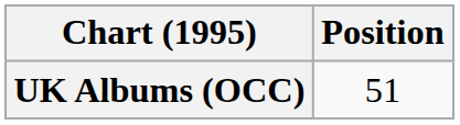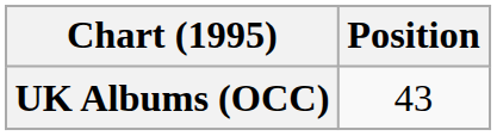 <table class="wikitable plainrowheaders" style="text-align:center">
 <tr>
 <th scope="col">Chart (1995)</th>
 <th scope="col">Position</th>
 </tr>
 <tr>
 <th scope="row">UK Albums (OCC)</th>
-<td>51</td>
+<td>43</td>
 </tr>
 </table>
